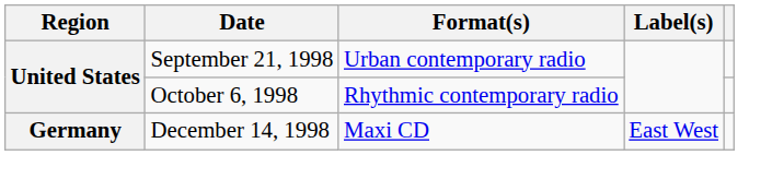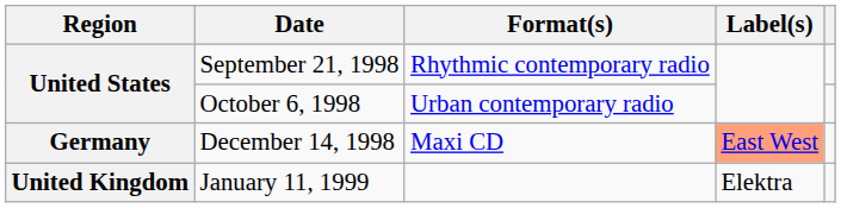 <table class="wikitable sortable plainrowheaders">
 <tr>
 <th scope="col">Region</th>
 <th scope="col">Date</th>
 <th scope="col">Format(s)</th>
 <th scope="col">Label(s)</th>
 <th scope="col"></th>
 </tr>
 <tr>
 <th scope="row" rowspan="2">United States</th>
 <td>September 21, 1998</td>
-<td><a href='#'>Urban contemporary radio</a></td>
+<td><a href='#'>Rhythmic contemporary radio</a></td>
 <td rowspan="2"></td>
 <td></td>
 </tr>
 <tr>
 <td>October 6, 1998</td>
-<td><a href='#'>Rhythmic contemporary radio</a></td>
+<td><a href='#'>Urban contemporary radio</a></td>
 <td></td>
 </tr>
 <tr>
 <th scope="row">Germany</th>
 <td>December 14, 1998</td>
 <td><a href='#'>Maxi CD</a></td>
-<td><a href='#'>East West</a></td>
+<td style="background: lightsalmon;"><a href='#'>East West</a></td>
+<td></td>
+</tr>
+<tr>
+<th scope="row">United Kingdom</th>
+<td>January 11, 1999</td>
+<td></td>
+<td>Elektra</td>
 <td></td>
 </tr>
 </table>
